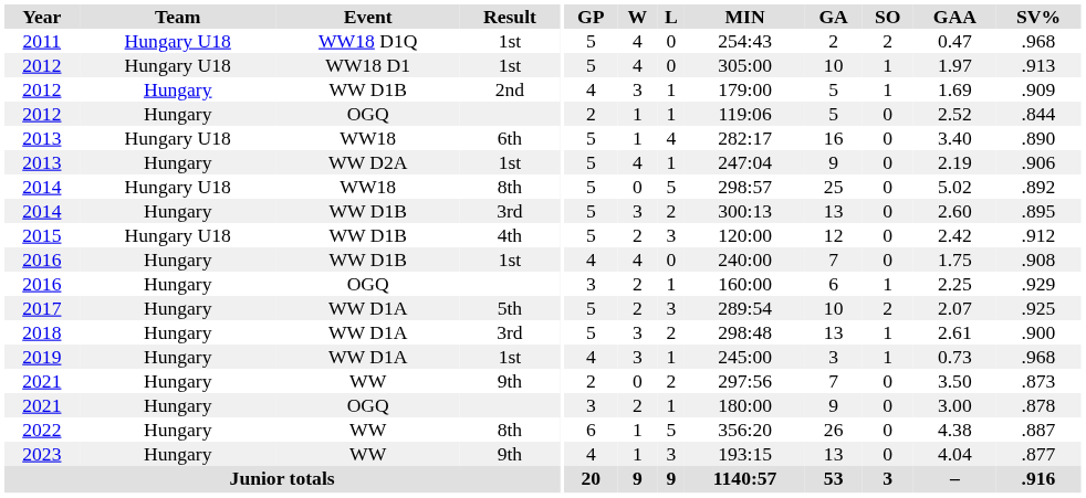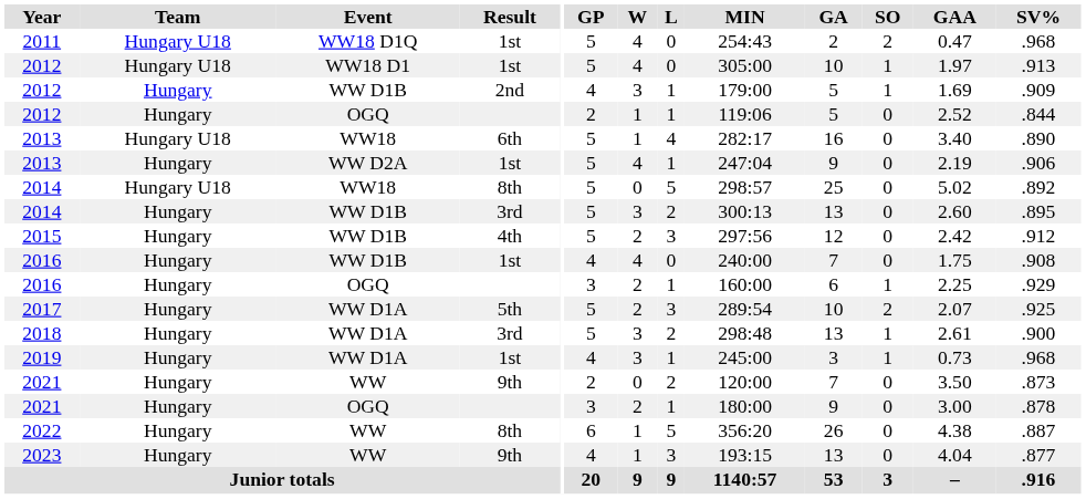 <table border="0" cellpadding="1" cellspacing="0" id="Table3" style="text-align:center; width:70%">
 <tr bgcolor="#e0e0e0">
 <th>Year</th>
 <th>Team</th>
 <th>Event</th>
 <th>Result</th>
 <th rowspan="95" bgcolor="#ffffff"></th>
 <th>GP</th>
 <th>W</th>
 <th>L</th>
 <th>MIN</th>
 <th>GA</th>
 <th>SO</th>
 <th>GAA</th>
 <th>SV%</th>
 </tr>
 <tr align="centre">
 <td><a href='#'>2011</a></td>
 <td><a href='#'>Hungary U18</a></td>
 <td><a href='#'>WW18</a> D1Q</td>
 <td>1st</td>
 <td>5</td>
 <td>4</td>
 <td>0</td>
 <td>254:43</td>
 <td>2</td>
 <td>2</td>
 <td>0.47</td>
 <td>.968</td>
 </tr>
 <tr align="centre" style="background-color:#f0f0f0;">
 <td><a href='#'>2012</a></td>
 <td>Hungary U18</td>
 <td>WW18 D1</td>
 <td>1st</td>
 <td>5</td>
 <td>4</td>
 <td>0</td>
 <td>305:00</td>
 <td>10</td>
 <td>1</td>
 <td>1.97</td>
 <td>.913</td>
 </tr>
 <tr align="centre">
 <td><a href='#'>2012</a></td>
 <td><a href='#'>Hungary</a></td>
 <td>WW D1B</td>
 <td>2nd</td>
 <td>4</td>
 <td>3</td>
 <td>1</td>
 <td>179:00</td>
 <td>5</td>
 <td>1</td>
 <td>1.69</td>
 <td>.909</td>
 </tr>
 <tr align="centre" style="background-color:#f0f0f0;">
 <td><a href='#'>2012</a></td>
 <td>Hungary</td>
 <td>OGQ</td>
 <td></td>
 <td>2</td>
 <td>1</td>
 <td>1</td>
 <td>119:06</td>
 <td>5</td>
 <td>0</td>
 <td>2.52</td>
 <td>.844</td>
 </tr>
 <tr align="centre">
 <td><a href='#'>2013</a></td>
 <td>Hungary U18</td>
 <td>WW18</td>
 <td>6th</td>
 <td>5</td>
 <td>1</td>
 <td>4</td>
 <td>282:17</td>
 <td>16</td>
 <td>0</td>
 <td>3.40</td>
 <td>.890</td>
 </tr>
 <tr align="centre" style="background-color:#f0f0f0;">
 <td><a href='#'>2013</a></td>
 <td>Hungary</td>
 <td>WW D2A</td>
 <td>1st</td>
 <td>5</td>
 <td>4</td>
 <td>1</td>
 <td>247:04</td>
 <td>9</td>
 <td>0</td>
 <td>2.19</td>
 <td>.906</td>
 </tr>
 <tr align="centre">
 <td><a href='#'>2014</a></td>
 <td>Hungary U18</td>
 <td>WW18</td>
 <td>8th</td>
 <td>5</td>
 <td>0</td>
 <td>5</td>
 <td>298:57</td>
 <td>25</td>
 <td>0</td>
 <td>5.02</td>
 <td>.892</td>
 </tr>
 <tr align="centre" style="background-color:#f0f0f0;">
 <td><a href='#'>2014</a></td>
 <td>Hungary</td>
 <td>WW D1B</td>
 <td>3rd</td>
 <td>5</td>
 <td>3</td>
 <td>2</td>
 <td>300:13</td>
 <td>13</td>
 <td>0</td>
 <td>2.60</td>
 <td>.895</td>
 </tr>
 <tr align="centre">
 <td><a href='#'>2015</a></td>
-<td>Hungary U18</td>
+<td>Hungary</td>
 <td>WW D1B</td>
 <td>4th</td>
 <td>5</td>
 <td>2</td>
 <td>3</td>
-<td>120:00</td>
+<td>297:56</td>
 <td>12</td>
 <td>0</td>
 <td>2.42</td>
 <td>.912</td>
 </tr>
 <tr align="centre" style="background-color:#f0f0f0;">
 <td><a href='#'>2016</a></td>
 <td>Hungary</td>
 <td>WW D1B</td>
 <td>1st</td>
 <td>4</td>
 <td>4</td>
 <td>0</td>
 <td>240:00</td>
 <td>7</td>
 <td>0</td>
 <td>1.75</td>
 <td>.908</td>
 </tr>
 <tr align="centre">
 <td><a href='#'>2016</a></td>
 <td>Hungary</td>
 <td>OGQ</td>
 <td></td>
 <td>3</td>
 <td>2</td>
 <td>1</td>
 <td>160:00</td>
 <td>6</td>
 <td>1</td>
 <td>2.25</td>
 <td>.929</td>
 </tr>
 <tr align="centre" style="background-color:#f0f0f0;">
 <td><a href='#'>2017</a></td>
 <td>Hungary</td>
 <td>WW D1A</td>
 <td>5th</td>
 <td>5</td>
 <td>2</td>
 <td>3</td>
 <td>289:54</td>
 <td>10</td>
 <td>2</td>
 <td>2.07</td>
 <td>.925</td>
 </tr>
 <tr align="centre">
 <td><a href='#'>2018</a></td>
 <td>Hungary</td>
 <td>WW D1A</td>
 <td>3rd</td>
 <td>5</td>
 <td>3</td>
 <td>2</td>
 <td>298:48</td>
 <td>13</td>
 <td>1</td>
 <td>2.61</td>
 <td>.900</td>
 </tr>
 <tr align="centre" style="background-color:#f0f0f0;">
 <td><a href='#'>2019</a></td>
 <td>Hungary</td>
 <td>WW D1A</td>
 <td>1st</td>
 <td>4</td>
 <td>3</td>
 <td>1</td>
 <td>245:00</td>
 <td>3</td>
 <td>1</td>
 <td>0.73</td>
 <td>.968</td>
 </tr>
 <tr align="centre">
 <td><a href='#'>2021</a></td>
 <td>Hungary</td>
 <td>WW</td>
 <td>9th</td>
 <td>2</td>
 <td>0</td>
 <td>2</td>
-<td>297:56</td>
+<td>120:00</td>
 <td>7</td>
 <td>0</td>
 <td>3.50</td>
 <td>.873</td>
 </tr>
 <tr align="centre" style="background-color:#f0f0f0;">
 <td><a href='#'>2021</a></td>
 <td>Hungary</td>
 <td>OGQ</td>
 <td></td>
 <td>3</td>
 <td>2</td>
 <td>1</td>
 <td>180:00</td>
 <td>9</td>
 <td>0</td>
 <td>3.00</td>
 <td>.878</td>
 </tr>
 <tr>
 <td><a href='#'>2022</a></td>
 <td>Hungary</td>
 <td>WW</td>
 <td>8th</td>
 <td>6</td>
 <td>1</td>
 <td>5</td>
 <td>356:20</td>
 <td>26</td>
 <td>0</td>
 <td>4.38</td>
 <td>.887</td>
 </tr>
 <tr bgcolor="#f0f0f0">
 <td><a href='#'>2023</a></td>
 <td>Hungary</td>
 <td>WW</td>
 <td>9th</td>
 <td>4</td>
 <td>1</td>
 <td>3</td>
 <td>193:15</td>
 <td>13</td>
 <td>0</td>
 <td>4.04</td>
 <td>.877</td>
 </tr>
 <tr align="centre" bgcolor="#e0e0e0">
 <th colspan="4">Junior totals</th>
 <th>20</th>
 <th>9</th>
 <th>9</th>
 <th>1140:57</th>
 <th>53</th>
 <th>3</th>
 <th>–</th>
 <th>.916</th>
 </tr>
 <tr align="centre" bgcolor="#e0e0e0">
 <th colspan="4"></th>
 <th></th>
 <th></th>
 <th></th>
 <th></th>
 <th></th>
 <th></th>
 <th></th>
 <th></th>
 </tr>
 </table>
